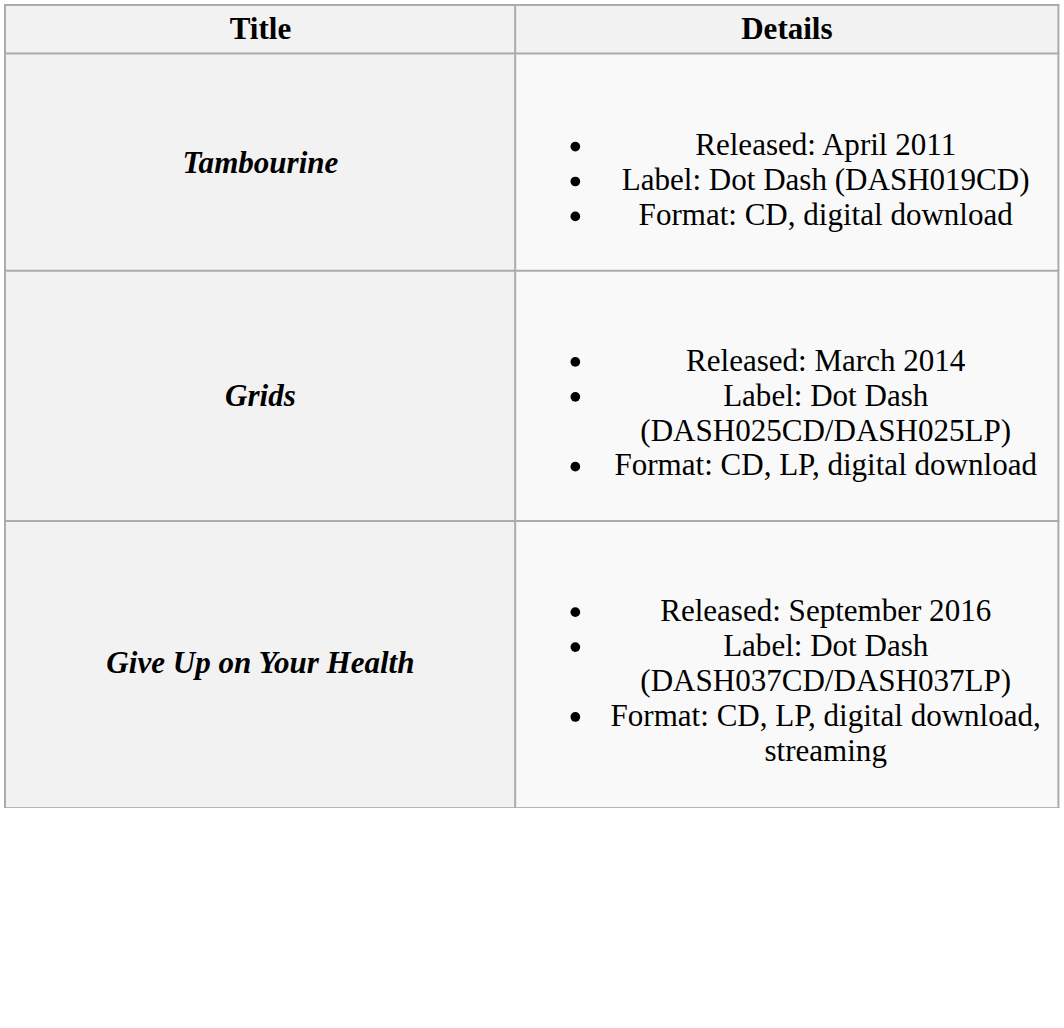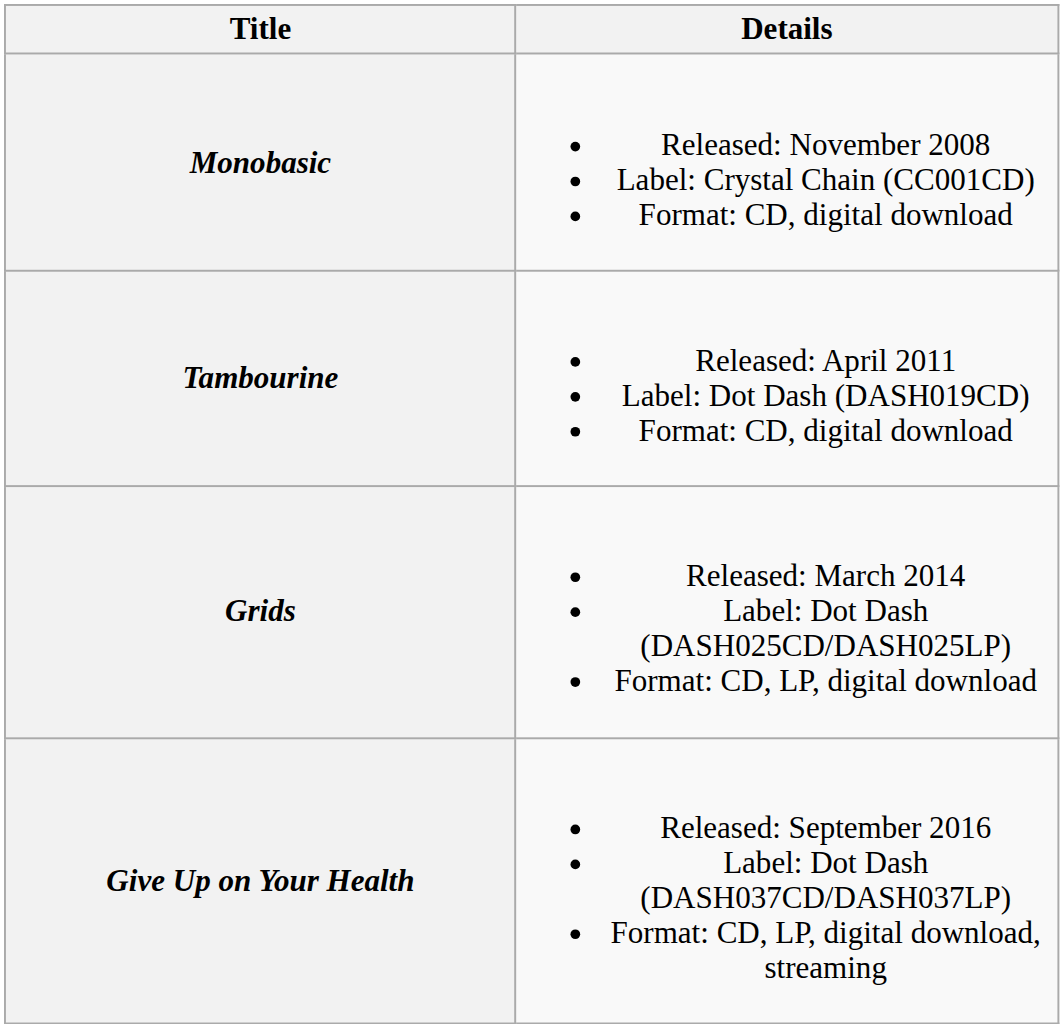 <table class="wikitable plainrowheaders" style="text-align:center;" border="1">
 <tr>
 <th scope="col" style="width:16em;">Title</th>
 <th scope="col" style="width:17em;">Details</th>
+</tr>
+<tr>
+<th scope="row"><em>Monobasic</em></th>
+<td><br><ul><li>Released: November 2008</li><li>Label: Crystal Chain (CC001CD)</li><li>Format: CD, digital download</li></ul></td>
 </tr>
 <tr>
 <th scope="row"><em>Tambourine</em></th>
 <td><br><ul><li>Released: April 2011</li><li>Label: Dot Dash (DASH019CD)</li><li>Format: CD, digital download</li></ul></td>
 </tr>
 <tr>
 <th scope="row"><em>Grids</em></th>
 <td><br><ul><li>Released: March 2014</li><li>Label: Dot Dash (DASH025CD/DASH025LP)</li><li>Format: CD, LP, digital download</li></ul></td>
 </tr>
 <tr>
 <th scope="row"><em>Give Up on Your Health</em></th>
 <td><br><ul><li>Released: September 2016</li><li>Label: Dot Dash (DASH037CD/DASH037LP)</li><li>Format: CD, LP, digital download, streaming</li></ul></td>
 </tr>
 </table>
